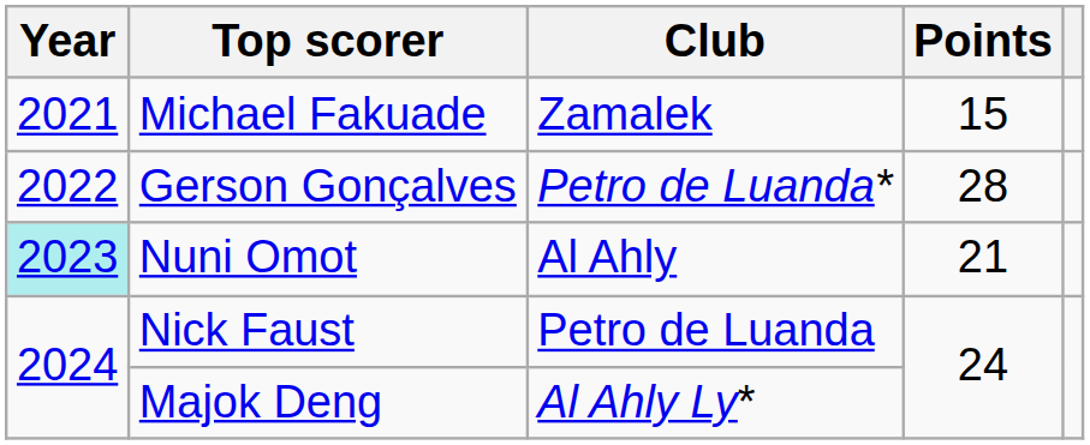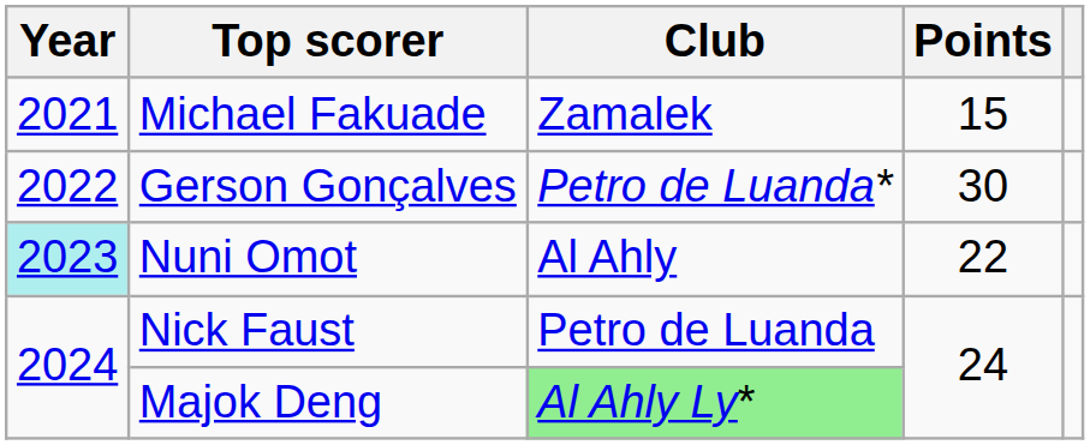 <table class="wikitable">
 <tr>
 <th>Year</th>
 <th>Top scorer</th>
 <th>Club</th>
 <th>Points</th>
 <th></th>
 </tr>
 <tr>
 <td align=center><a href='#'>2021</a></td>
 <td> <a href='#'>Michael Fakuade</a></td>
 <td> <a href='#'>Zamalek</a></td>
 <td align=center>15</td>
 <td></td>
 </tr>
 <tr>
 <td align=center><a href='#'>2022</a></td>
 <td> <a href='#'>Gerson Gonçalves</a></td>
 <td><em> <a href='#'>Petro de Luanda</a>*</em></td>
-<td align=center>28</td>
+<td align=center>30</td>
 <td></td>
 </tr>
 <tr>
 <td style="background: paleturquoise;"><a href='#'>2023</a></td>
 <td> <a href='#'>Nuni Omot</a></td>
 <td> <a href='#'>Al Ahly</a></td>
-<td align="center">21</td>
+<td align="center">22</td>
 <td></td>
 </tr>
 <tr>
 <td rowspan="2"><a href='#'>2024</a></td>
 <td> <a href='#'>Nick Faust</a></td>
 <td> <a href='#'>Petro de Luanda</a></td>
 <td align=center rowspan="2">24</td>
 <td align=center rowspan="2"></td>
 </tr>
 <tr>
 <td> <a href='#'>Majok Deng</a></td>
-<td> <a href='#'><em>Al Ahly Ly</em></a>*</td>
+<td style="background: lightgreen;"> <a href='#'><em>Al Ahly Ly</em></a>*</td>
 </tr>
 </table>
